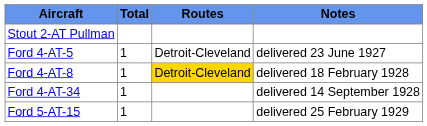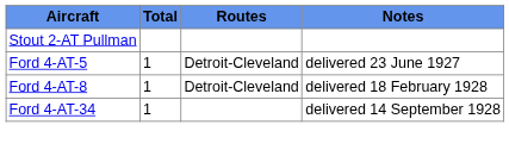 <table class="toccolours sortable" border="1" cellpadding="3" style="margin:1em auto; border-collapse:collapse">
 <tr bgcolor=#6495ED>
 <th>Aircraft</th>
 <th>Total</th>
 <th>Routes</th>
 <th>Notes</th>
 </tr>
 <tr>
 <td><a href='#'>Stout 2-AT Pullman</a></td>
 <td></td>
 <td></td>
 <td></td>
 </tr>
 <tr>
 <td><a href='#'>Ford 4-AT-5</a></td>
 <td>1</td>
 <td>Detroit-Cleveland</td>
 <td>delivered 23 June 1927</td>
 </tr>
 <tr>
 <td><a href='#'>Ford 4-AT-8</a></td>
 <td>1</td>
-<td style="background: gold;">Detroit-Cleveland</td>
+<td>Detroit-Cleveland</td>
 <td>delivered 18 February 1928</td>
 </tr>
 <tr>
 <td><a href='#'>Ford 4-AT-34</a></td>
 <td>1</td>
 <td></td>
 <td>delivered 14 September 1928</td>
 </tr>
-<tr>
-<td><a href='#'>Ford 5-AT-15</a></td>
-<td>1</td>
-<td></td>
-<td>delivered 25 February 1929</td>
-</tr>
 </table>
